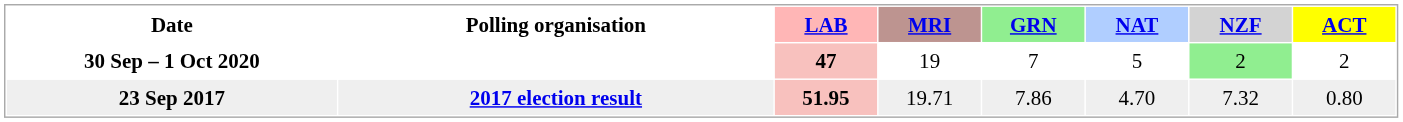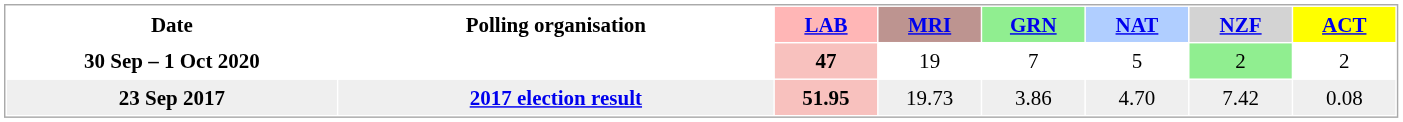 <table cellpadding="5" cellspacing="1" style="font-size:90%; line-height:14px; text-align:center; border: 1px solid #aaa">
 <tr>
 <th style="width:15em;">Date</th>
 <th style="width:20em;">Polling organisation</th>
 <th style="background-color:#FFB6B6;width:60px"><a href='#'>LAB</a></th>
 <th style="background-color:#BD9490;width:60px;"><a href='#'>MRI</a></th>
 <th style="background-color:#90EE90;width:60px"><a href='#'>GRN</a></th>
 <th style="background-color:#B0CEFF;width:60px"><a href='#'>NAT</a></th>
 <th style="background-color:#D3D3D3;width:60px"><a href='#'>NZF</a></th>
 <th style="background-color:#FFFF00;width:60px"><a href='#'>ACT</a></th>
 </tr>
 <tr>
 <td><strong>30 Sep – 1 Oct 2020</strong></td>
 <td></td>
 <td style="background:#F8C1BE"><strong>47</strong></td>
 <td>19</td>
 <td>7</td>
 <td>5</td>
 <td style="background: lightgreen;">2</td>
 <td>2</td>
 </tr>
 <tr style="background:#EFEFEF;">
 <td><strong>23 Sep 2017</strong></td>
 <td><strong><a href='#'>2017 election result</a></strong></td>
 <td style="background:#F8C1BE"><strong>51.95</strong></td>
-<td>19.71</td>
-<td>7.86</td>
+<td>19.73</td>
+<td>3.86</td>
 <td>4.70</td>
-<td>7.32</td>
-<td>0.80</td>
+<td>7.42</td>
+<td>0.08</td>
 </tr>
 </table>
